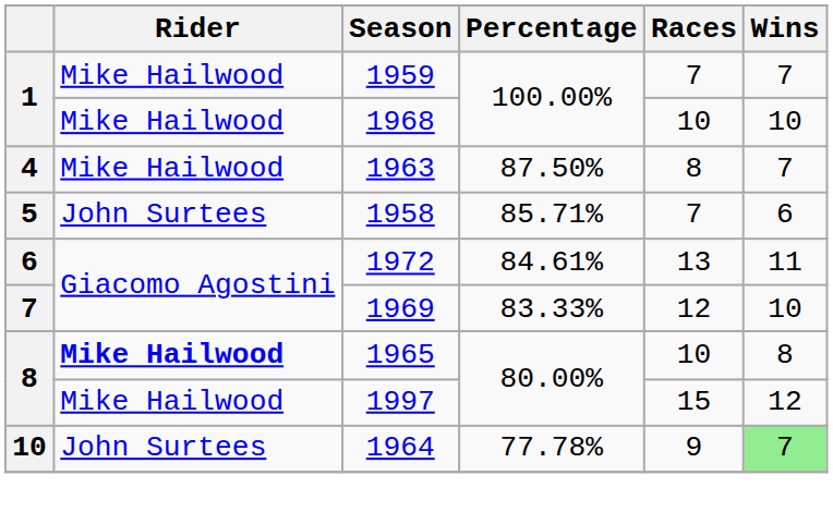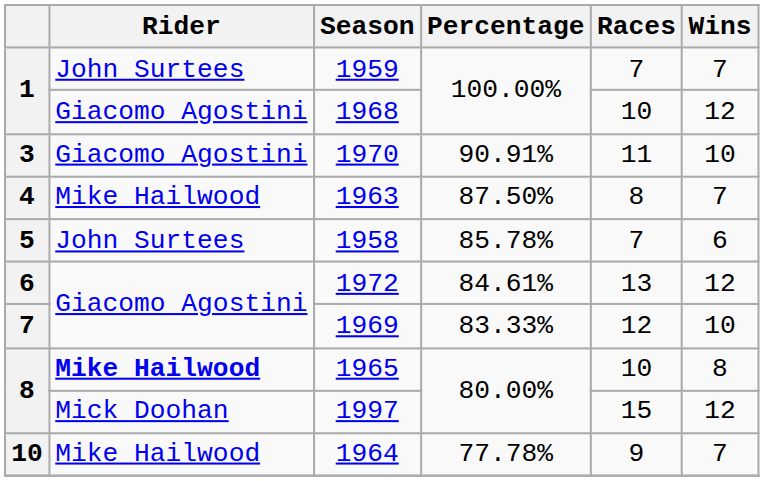 <table class="wikitable" style="text-align:center">
 <tr>
 <th></th>
 <th>Rider</th>
 <th>Season</th>
 <th>Percentage</th>
 <th>Races</th>
 <th>Wins</th>
 </tr>
 <tr>
 <th rowspan=2>1</th>
-<td align=left> <a href='#'>Mike Hailwood</a></td>
+<td align=left> <a href='#'>John Surtees</a></td>
 <td><a href='#'>1959</a></td>
 <td rowspan=2>100.00%</td>
 <td>7</td>
 <td>7</td>
 </tr>
 <tr>
-<td align=left> <a href='#'>Mike Hailwood</a></td>
+<td align=left> <a href='#'>Giacomo Agostini</a></td>
 <td><a href='#'>1968</a></td>
 <td>10</td>
+<td>12</td>
+</tr>
+<tr>
+<th>3</th>
+<td align=left> <a href='#'>Giacomo Agostini</a></td>
+<td><a href='#'>1970</a></td>
+<td>90.91%</td>
+<td>11</td>
 <td>10</td>
 </tr>
 <tr>
 <th>4</th>
 <td align=left> <a href='#'>Mike Hailwood</a></td>
 <td><a href='#'>1963</a></td>
 <td>87.50%</td>
 <td>8</td>
 <td>7</td>
 </tr>
 <tr>
 <th>5</th>
 <td align=left> <a href='#'>John Surtees</a></td>
 <td><a href='#'>1958</a></td>
-<td>85.71%</td>
+<td>85.78%</td>
 <td>7</td>
 <td>6</td>
 </tr>
 <tr>
 <th>6</th>
 <td align=left rowspan=2> <a href='#'>Giacomo Agostini</a></td>
 <td><a href='#'>1972</a></td>
 <td>84.61%</td>
 <td>13</td>
-<td>11</td>
+<td>12</td>
 </tr>
 <tr>
 <th>7</th>
 <td><a href='#'>1969</a></td>
 <td>83.33%</td>
 <td>12</td>
 <td>10</td>
 </tr>
 <tr>
 <th rowspan=2>8</th>
 <td align=left><strong> <a href='#'>Mike Hailwood</a></strong></td>
 <td><a href='#'>1965</a></td>
 <td rowspan=2>80.00%</td>
 <td>10</td>
 <td>8</td>
 </tr>
 <tr>
-<td align=left> <a href='#'>Mike Hailwood</a></td>
+<td align=left> <a href='#'>Mick Doohan</a></td>
 <td><a href='#'>1997</a></td>
 <td>15</td>
 <td>12</td>
 </tr>
 <tr>
 <th>10</th>
-<td align=left> <a href='#'>John Surtees</a></td>
+<td align=left> <a href='#'>Mike Hailwood</a></td>
 <td><a href='#'>1964</a></td>
 <td>77.78%</td>
 <td>9</td>
-<td style="background: lightgreen;">7</td>
+<td>7</td>
 </tr>
 <tr>
 </tr>
 </table>
